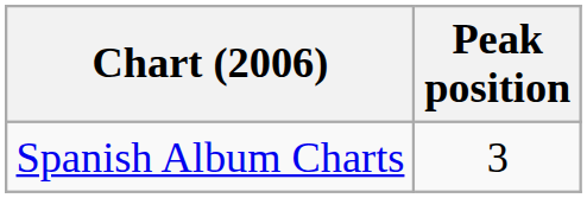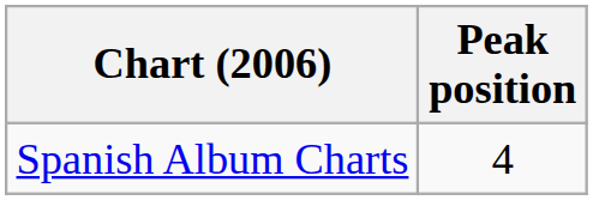 <table class="wikitable sortable">
 <tr>
 <th>Chart (2006)</th>
 <th>Peak<br>position</th>
 </tr>
 <tr>
 <td><a href='#'>Spanish Album Charts</a></td>
-<td align="center">3</td>
+<td align="center">4</td>
 </tr>
 </table>
